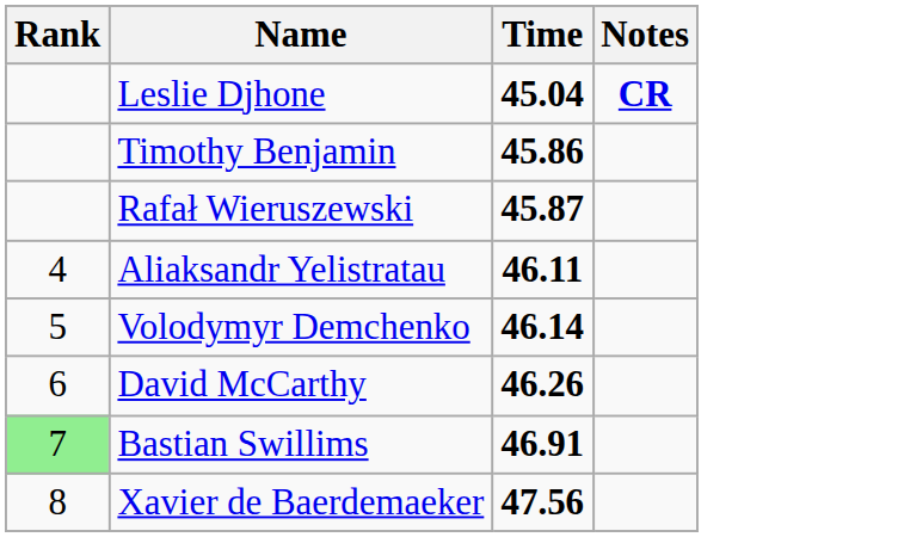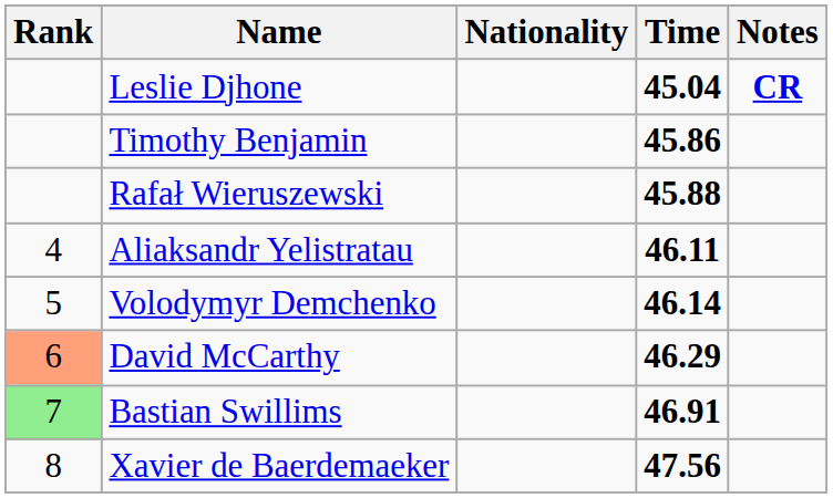 <table class="wikitable sortable" style="text-align:center">
 <tr>
 <th>Rank</th>
 <th>Name</th>
+<th>Nationality</th>
 <th>Time</th>
 <th>Notes</th>
 </tr>
 <tr>
 <td></td>
 <td align=left><a href='#'>Leslie Djhone</a></td>
+<td align=left></td>
 <td><strong>45.04</strong></td>
 <td><strong><a href='#'>CR</a></strong></td>
 </tr>
 <tr>
 <td></td>
 <td align=left><a href='#'>Timothy Benjamin</a></td>
+<td align=left></td>
 <td><strong>45.86</strong></td>
 <td></td>
 </tr>
 <tr>
 <td></td>
 <td align=left><a href='#'>Rafał Wieruszewski</a></td>
-<td><strong>45.87</strong></td>
+<td align=left></td>
+<td><strong>45.88</strong></td>
 <td></td>
 </tr>
 <tr>
 <td>4</td>
 <td align=left><a href='#'>Aliaksandr Yelistratau</a></td>
+<td align=left></td>
 <td><strong>46.11</strong></td>
 <td></td>
 </tr>
 <tr>
 <td>5</td>
 <td align=left><a href='#'>Volodymyr Demchenko</a></td>
+<td align=left></td>
 <td><strong>46.14</strong></td>
 <td></td>
 </tr>
 <tr>
-<td>6</td>
+<td style="background: lightsalmon;">6</td>
 <td align=left><a href='#'>David McCarthy</a></td>
-<td><strong>46.26</strong></td>
+<td align=left></td>
+<td><strong>46.29</strong></td>
 <td></td>
 </tr>
 <tr>
 <td style="background: lightgreen;">7</td>
 <td align=left><a href='#'>Bastian Swillims</a></td>
+<td align=left></td>
 <td><strong>46.91</strong></td>
 <td></td>
 </tr>
 <tr>
 <td>8</td>
 <td align=left><a href='#'>Xavier de Baerdemaeker</a></td>
+<td align=left></td>
 <td><strong>47.56</strong></td>
 <td></td>
 </tr>
 </table>
